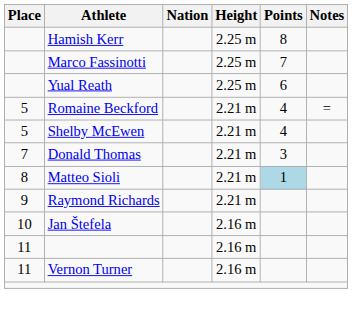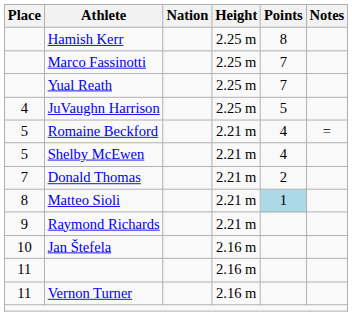 <table class="wikitable mw-datatable sortable" style="text-align:center;">
 <tr>
 <th scope="col">Place</th>
 <th scope="col">Athlete</th>
 <th scope="col">Nation</th>
 <th scope="col">Height</th>
 <th scope="col">Points</th>
 <th scope="col">Notes</th>
 </tr>
 <tr>
 <td></td>
 <td align="left"><a href='#'>Hamish Kerr</a></td>
 <td align="left"></td>
 <td>2.25 m</td>
 <td>8</td>
 <td></td>
 </tr>
 <tr>
 <td></td>
 <td align="left"><a href='#'>Marco Fassinotti</a></td>
 <td align="left"></td>
 <td>2.25 m</td>
 <td>7</td>
 <td></td>
 </tr>
 <tr>
 <td></td>
 <td align="left"><a href='#'>Yual Reath</a></td>
 <td align="left"></td>
 <td>2.25 m</td>
-<td>6</td>
+<td>7</td>
+<td></td>
+</tr>
+<tr>
+<td>4</td>
+<td align="left"><a href='#'>JuVaughn Harrison</a></td>
+<td align="left"></td>
+<td>2.25 m</td>
+<td>5</td>
 <td></td>
 </tr>
 <tr>
 <td>5</td>
 <td align="left"><a href='#'>Romaine Beckford</a></td>
 <td align="left"></td>
 <td>2.21 m</td>
 <td>4</td>
 <td>=</td>
 </tr>
 <tr>
 <td>5</td>
 <td align="left"><a href='#'>Shelby McEwen</a></td>
 <td align="left"></td>
 <td>2.21 m</td>
 <td>4</td>
 <td></td>
 </tr>
 <tr>
 <td>7</td>
 <td align="left"><a href='#'>Donald Thomas</a></td>
 <td align="left"></td>
 <td>2.21 m</td>
-<td>3</td>
+<td>2</td>
 <td></td>
 </tr>
 <tr>
 <td>8</td>
 <td align="left"><a href='#'>Matteo Sioli</a></td>
 <td align="left"></td>
 <td>2.21 m</td>
 <td style="background: lightblue;">1</td>
 <td></td>
 </tr>
 <tr>
 <td>9</td>
 <td align="left"><a href='#'>Raymond Richards</a></td>
 <td align="left"></td>
 <td>2.21 m</td>
 <td></td>
 <td></td>
 </tr>
 <tr>
 <td>10</td>
 <td align="left"><a href='#'>Jan Štefela</a></td>
 <td align="left"></td>
 <td>2.16 m</td>
 <td></td>
 <td></td>
 </tr>
 <tr>
 <td>11</td>
 <td align="left"></td>
 <td align="left"></td>
 <td>2.16 m</td>
 <td></td>
 <td></td>
 </tr>
 <tr>
 <td>11</td>
 <td align="left"><a href='#'>Vernon Turner</a></td>
 <td align="left"></td>
 <td>2.16 m</td>
 <td></td>
 <td></td>
 </tr>
 <tr class="sortbottom">
 <td colspan="6"></td>
 </tr>
 </table>
